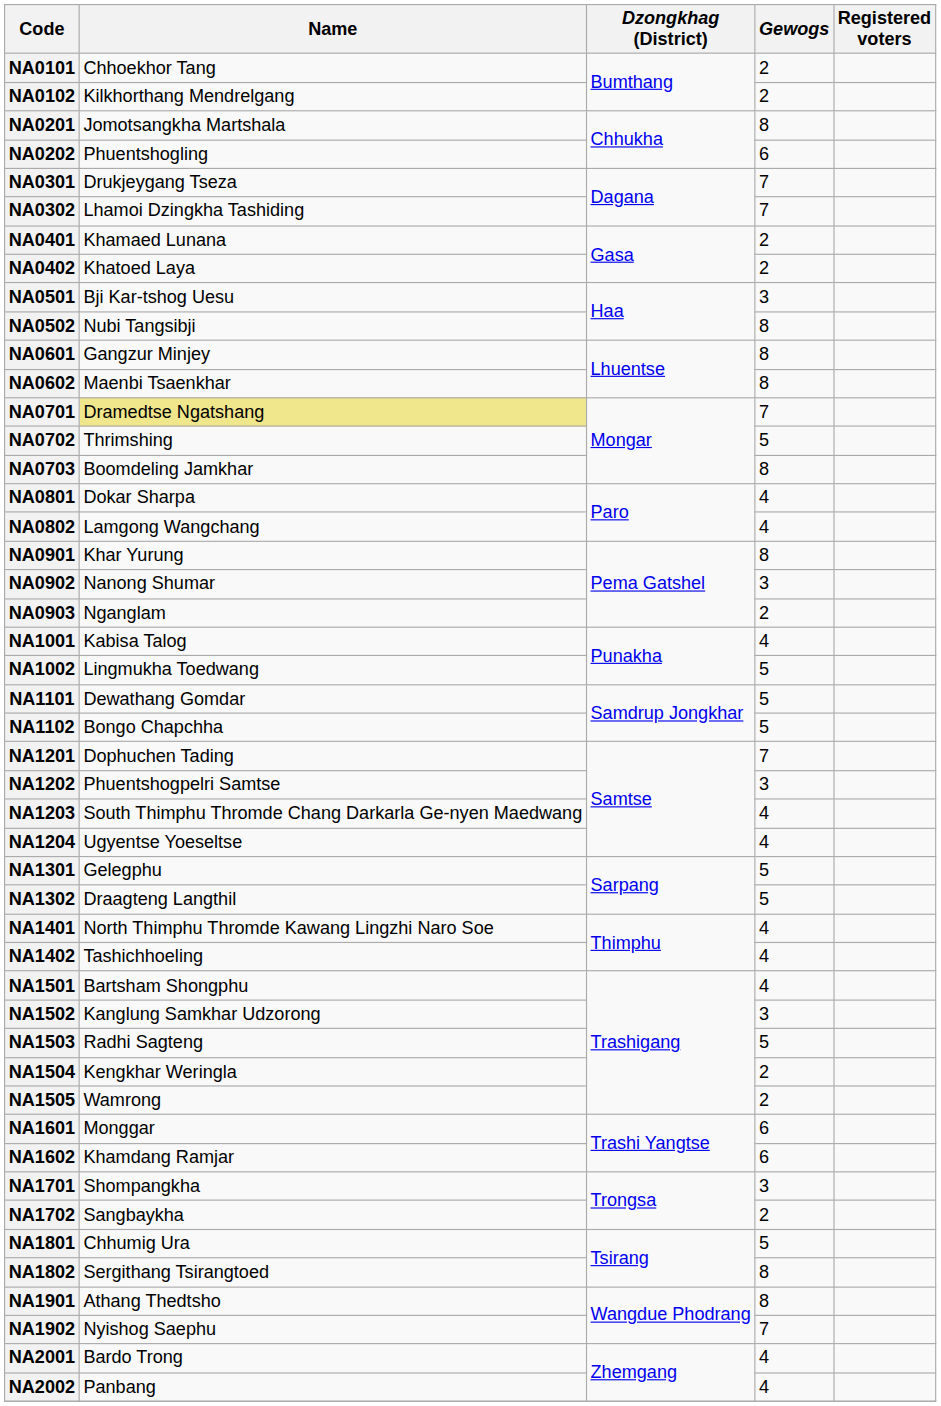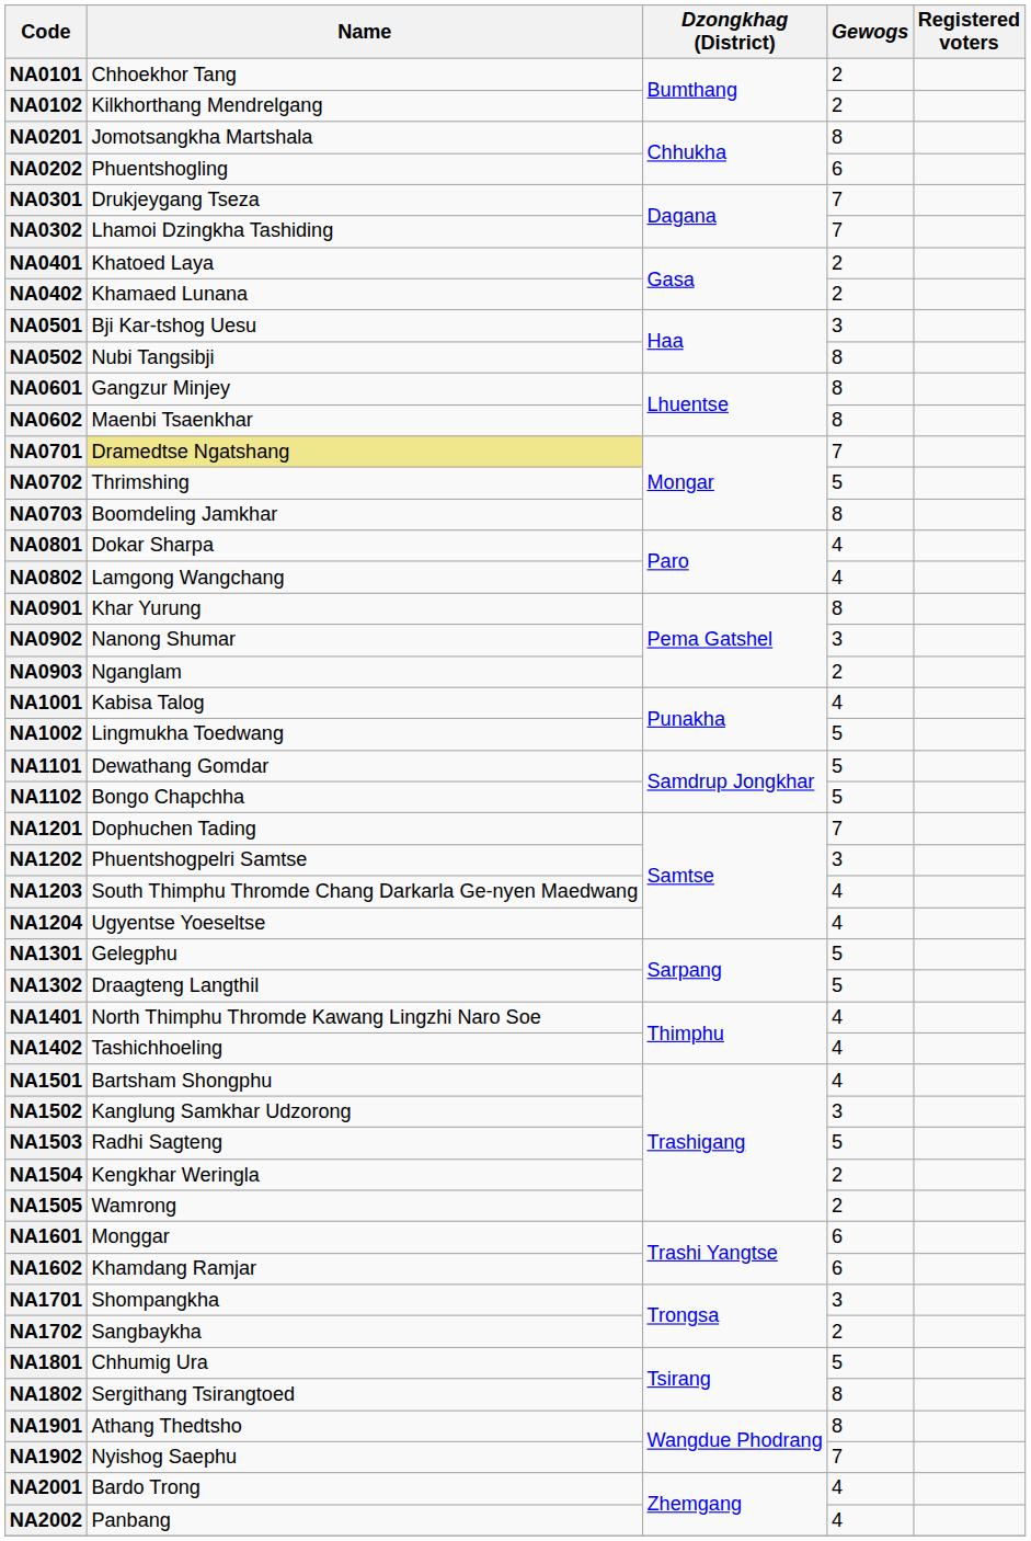 <table class="wikitable sortable">
 <tr>
 <th scope="col">Code</th>
 <th scope="col">Name</th>
 <th scope="col"><em>Dzongkhag</em><br>(District)</th>
 <th scope="col"><em>Gewogs</em></th>
 <th scope="col">Registered<br>voters</th>
 </tr>
 <tr>
 <th scope="row">NA0101</th>
 <td>Chhoekhor Tang</td>
 <td rowspan=2><a href='#'>Bumthang</a></td>
 <td>2</td>
 <td style="text-align:right"></td>
 </tr>
 <tr>
 <th scope="row">NA0102</th>
 <td>Kilkhorthang Mendrelgang</td>
 <td>2</td>
 <td style="text-align:right"></td>
 </tr>
 <tr>
 <th scope="row">NA0201</th>
 <td>Jomotsangkha Martshala</td>
 <td rowspan=2><a href='#'>Chhukha</a></td>
 <td>8</td>
 <td style="text-align:right"></td>
 </tr>
 <tr>
 <th scope="row">NA0202</th>
 <td>Phuentshogling</td>
 <td>6</td>
 <td style="text-align:right"></td>
 </tr>
 <tr>
 <th scope="row">NA0301</th>
 <td>Drukjeygang  Tseza</td>
 <td rowspan=2><a href='#'>Dagana</a></td>
 <td>7</td>
 <td style="text-align:right"></td>
 </tr>
 <tr>
 <th scope="row">NA0302</th>
 <td>Lhamoi Dzingkha  Tashiding</td>
 <td>7</td>
 <td style="text-align:right"></td>
 </tr>
 <tr>
 <th scope="row">NA0401</th>
-<td>Khamaed Lunana</td>
+<td>Khatoed Laya</td>
 <td rowspan=2><a href='#'>Gasa</a></td>
 <td>2</td>
 <td style="text-align:right"></td>
 </tr>
 <tr>
 <th scope="row">NA0402</th>
-<td>Khatoed Laya</td>
+<td>Khamaed Lunana</td>
 <td>2</td>
 <td style="text-align:right"></td>
 </tr>
 <tr>
 <th scope="row">NA0501</th>
 <td>Bji Kar-tshog Uesu</td>
 <td rowspan=2><a href='#'>Haa</a></td>
 <td>3</td>
 <td style="text-align:right"></td>
 </tr>
 <tr>
 <th scope="row">NA0502</th>
 <td>Nubi Tangsibji</td>
 <td>8</td>
 <td style="text-align:right"></td>
 </tr>
 <tr>
 <th scope="row">NA0601</th>
 <td>Gangzur Minjey</td>
 <td rowspan=2><a href='#'>Lhuentse</a></td>
 <td>8</td>
 <td style="text-align:right"></td>
 </tr>
 <tr>
 <th scope="row">NA0602</th>
 <td>Maenbi Tsaenkhar</td>
 <td>8</td>
 <td style="text-align:right"></td>
 </tr>
 <tr>
 <th scope="row">NA0701</th>
 <td style="background: khaki;">Dramedtse Ngatshang</td>
 <td rowspan=3><a href='#'>Mongar</a></td>
 <td>7</td>
 <td style="text-align:right"></td>
 </tr>
 <tr>
 <th scope="row">NA0702</th>
 <td>Thrimshing</td>
 <td>5</td>
 <td style="text-align:right"></td>
 </tr>
 <tr>
 <th scope="row">NA0703</th>
 <td>Boomdeling Jamkhar</td>
 <td>8</td>
 <td style="text-align:right"></td>
 </tr>
 <tr>
 <th scope="row">NA0801</th>
 <td>Dokar Sharpa</td>
 <td rowspan=2><a href='#'>Paro</a></td>
 <td>4</td>
 <td style="text-align:right"></td>
 </tr>
 <tr>
 <th scope="row">NA0802</th>
 <td>Lamgong Wangchang</td>
 <td>4</td>
 <td style="text-align:right"></td>
 </tr>
 <tr>
 <th scope="row">NA0901</th>
 <td>Khar Yurung</td>
 <td rowspan=3><a href='#'>Pema Gatshel</a></td>
 <td>8</td>
 <td style="text-align:right"></td>
 </tr>
 <tr>
 <th scope="row">NA0902</th>
 <td>Nanong Shumar</td>
 <td>3</td>
 <td style="text-align:right"></td>
 </tr>
 <tr>
 <th scope="row">NA0903</th>
 <td>Nganglam</td>
 <td>2</td>
 <td style="text-align:right"></td>
 </tr>
 <tr>
 <th scope="row">NA1001</th>
 <td>Kabisa Talog</td>
 <td rowspan=2><a href='#'>Punakha</a></td>
 <td>4</td>
 <td style="text-align:right"></td>
 </tr>
 <tr>
 <th scope="row">NA1002</th>
 <td>Lingmukha Toedwang</td>
 <td>5</td>
 <td style="text-align:right"></td>
 </tr>
 <tr>
 <th scope="row">NA1101</th>
 <td>Dewathang Gomdar</td>
 <td rowspan=2><a href='#'>Samdrup Jongkhar</a></td>
 <td>5</td>
 <td style="text-align:right"></td>
 </tr>
 <tr>
 <th scope="row">NA1102</th>
 <td>Bongo Chapchha</td>
 <td>5</td>
 <td style="text-align:right"></td>
 </tr>
 <tr>
 <th scope="row">NA1201</th>
 <td>Dophuchen Tading</td>
 <td rowspan=4><a href='#'>Samtse</a></td>
 <td>7</td>
 <td style="text-align:right"></td>
 </tr>
 <tr>
 <th scope="row">NA1202</th>
 <td>Phuentshogpelri Samtse</td>
 <td>3</td>
 <td style="text-align:right"></td>
 </tr>
 <tr>
 <th scope="row">NA1203</th>
 <td>South Thimphu Thromde Chang Darkarla Ge-nyen Maedwang</td>
 <td>4</td>
 <td style="text-align:right"></td>
 </tr>
 <tr>
 <th scope="row">NA1204</th>
 <td>Ugyentse Yoeseltse</td>
 <td>4</td>
 <td style="text-align:right"></td>
 </tr>
 <tr>
 <th scope="row">NA1301</th>
 <td>Gelegphu</td>
 <td rowspan=2><a href='#'>Sarpang</a></td>
 <td>5</td>
 <td style="text-align:right"></td>
 </tr>
 <tr>
 <th scope="row">NA1302</th>
 <td>Draagteng Langthil</td>
 <td>5</td>
 <td style="text-align:right"></td>
 </tr>
 <tr>
 <th scope="row">NA1401</th>
 <td>North Thimphu Thromde Kawang Lingzhi Naro Soe</td>
 <td rowspan=2><a href='#'>Thimphu</a></td>
 <td>4</td>
 <td style="text-align:right"></td>
 </tr>
 <tr>
 <th scope="row">NA1402</th>
 <td>Tashichhoeling</td>
 <td>4</td>
 <td style="text-align:right"></td>
 </tr>
 <tr>
 <th scope="row">NA1501</th>
 <td>Bartsham Shongphu</td>
 <td rowspan=5><a href='#'>Trashigang</a></td>
 <td>4</td>
 <td style="text-align:right"></td>
 </tr>
 <tr>
 <th scope="row">NA1502</th>
 <td>Kanglung Samkhar Udzorong</td>
 <td>3</td>
 <td style="text-align:right"></td>
 </tr>
 <tr>
 <th scope="row">NA1503</th>
 <td>Radhi Sagteng</td>
 <td>5</td>
 <td style="text-align:right"></td>
 </tr>
 <tr>
 <th scope="row">NA1504</th>
 <td>Kengkhar Weringla</td>
 <td>2</td>
 <td style="text-align:right"></td>
 </tr>
 <tr>
 <th scope="row">NA1505</th>
 <td>Wamrong</td>
 <td>2</td>
 <td style="text-align:right"></td>
 </tr>
 <tr>
 <th scope="row">NA1601</th>
 <td>Monggar</td>
 <td rowspan=2><a href='#'>Trashi Yangtse</a></td>
 <td>6</td>
 <td style="text-align:right"></td>
 </tr>
 <tr>
 <th scope="row">NA1602</th>
 <td>Khamdang Ramjar</td>
 <td>6</td>
 <td style="text-align:right"></td>
 </tr>
 <tr>
 <th scope="row">NA1701</th>
 <td>Shompangkha</td>
 <td rowspan=2><a href='#'>Trongsa</a></td>
 <td>3</td>
 <td style="text-align:right"></td>
 </tr>
 <tr>
 <th scope="row">NA1702</th>
 <td>Sangbaykha</td>
 <td>2</td>
 <td style="text-align:right"></td>
 </tr>
 <tr>
 <th scope="row">NA1801</th>
 <td>Chhumig Ura</td>
 <td rowspan=2><a href='#'>Tsirang</a></td>
 <td>5</td>
 <td style="text-align:right"></td>
 </tr>
 <tr>
 <th scope="row">NA1802</th>
 <td>Sergithang Tsirangtoed</td>
 <td>8</td>
 <td style="text-align:right"></td>
 </tr>
 <tr>
 <th scope="row">NA1901</th>
 <td>Athang Thedtsho</td>
 <td rowspan=2><a href='#'>Wangdue Phodrang</a></td>
 <td>8</td>
 <td style="text-align:right"></td>
 </tr>
 <tr>
 <th scope="row">NA1902</th>
 <td>Nyishog Saephu</td>
 <td>7</td>
 <td style="text-align:right"></td>
 </tr>
 <tr>
 <th scope="row">NA2001</th>
 <td>Bardo Trong</td>
 <td rowspan=2><a href='#'>Zhemgang</a></td>
 <td>4</td>
 <td style="text-align:right"></td>
 </tr>
 <tr>
 <th scope="row">NA2002</th>
 <td>Panbang</td>
 <td>4</td>
 <td style="text-align:right"></td>
 </tr>
 <tr>
 </tr>
 </table>
